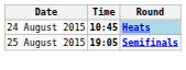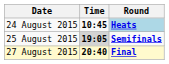 <table class="wikitable">
 <tr>
 <th>Date</th>
 <th>Time</th>
 <th>Round</th>
 </tr>
 <tr>
 <td>24 August 2015</td>
 <td><strong>10:45</strong></td>
 <td style="background: lightblue;"><strong><a href='#'>Heats</a></strong></td>
 </tr>
 <tr>
 <td>25 August 2015</td>
-<td><strong>19:05</strong></td>
+<td style="background: lightgrey;"><strong>19:05</strong></td>
 <td><strong><a href='#'>Semifinals</a></strong></td>
 </tr>
+<tr style=background:lemonchiffon>
+<td>27 August 2015</td>
+<td><strong>20:40</strong></td>
+<td><strong><a href='#'>Final</a></strong></td>
+</tr>
 </table>
